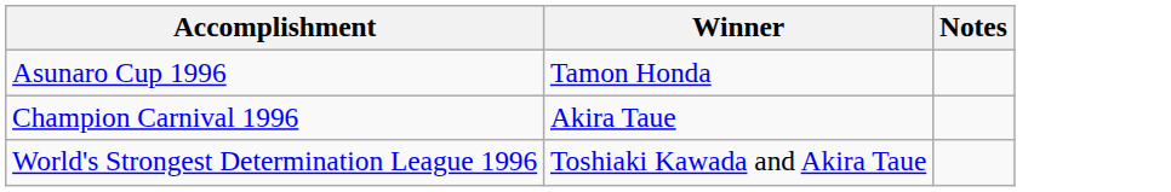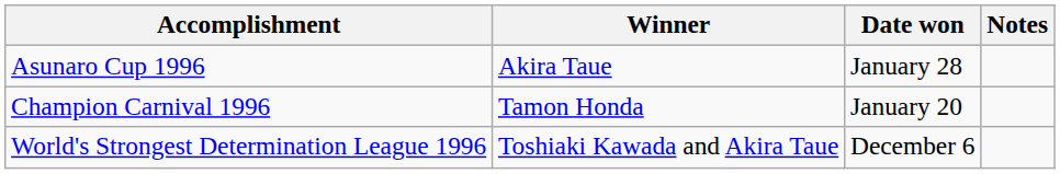 <table class="wikitable">
 <tr>
 <th>Accomplishment</th>
 <th>Winner</th>
+<th>Date won</th>
 <th>Notes</th>
 </tr>
 <tr>
 <td><a href='#'>Asunaro Cup 1996</a></td>
-<td><a href='#'>Tamon Honda</a></td>
+<td><a href='#'>Akira Taue</a></td>
+<td>January 28</td>
 <td></td>
 </tr>
 <tr>
 <td><a href='#'>Champion Carnival 1996</a></td>
-<td><a href='#'>Akira Taue</a></td>
+<td><a href='#'>Tamon Honda</a></td>
+<td>January 20</td>
 <td></td>
 </tr>
 <tr>
 <td><a href='#'>World's Strongest Determination League 1996</a></td>
 <td><a href='#'>Toshiaki Kawada</a> and <a href='#'>Akira Taue</a></td>
+<td>December 6</td>
 <td></td>
 </tr>
 </table>
